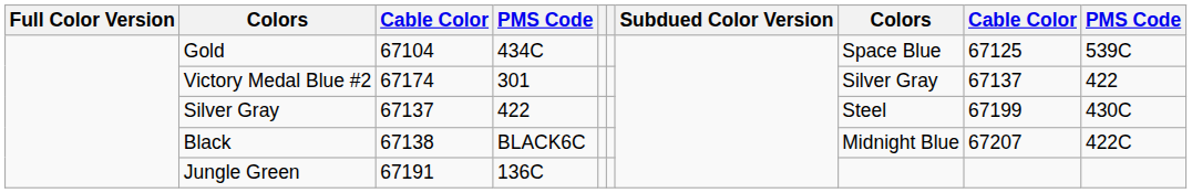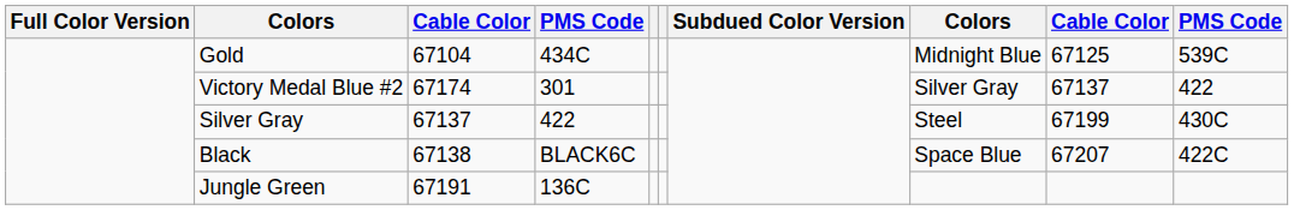 <table class="wikitable">
 <tr>
 <th>Full Color Version</th>
 <th>Colors</th>
 <th><a href='#'>Cable Color</a></th>
 <th><a href='#'>PMS Code</a></th>
 <th></th>
 <th></th>
 <th>Subdued Color Version</th>
 <th>Colors</th>
 <th><a href='#'>Cable Color</a></th>
 <th><a href='#'>PMS Code</a></th>
 </tr>
 <tr>
 <td rowspan="5"></td>
 <td>Gold</td>
 <td>67104</td>
 <td>434C</td>
 <td></td>
 <td></td>
 <td rowspan="5"></td>
-<td>Space Blue</td>
+<td>Midnight Blue</td>
 <td>67125</td>
 <td>539C</td>
 </tr>
 <tr>
 <td>Victory Medal Blue #2</td>
 <td>67174</td>
 <td>301</td>
 <td></td>
 <td></td>
 <td>Silver Gray</td>
 <td>67137</td>
 <td>422</td>
 </tr>
 <tr>
 <td>Silver Gray</td>
 <td>67137</td>
 <td>422</td>
 <td></td>
 <td></td>
 <td>Steel</td>
 <td>67199</td>
 <td>430C</td>
 </tr>
 <tr>
 <td>Black</td>
 <td>67138</td>
 <td>BLACK6C</td>
 <td></td>
 <td></td>
-<td>Midnight Blue</td>
+<td>Space Blue</td>
 <td>67207</td>
 <td>422C</td>
 </tr>
 <tr>
 <td>Jungle Green</td>
 <td>67191</td>
 <td>136C</td>
 <td></td>
 <td></td>
 <td></td>
 <td></td>
 <td></td>
 </tr>
 </table>
